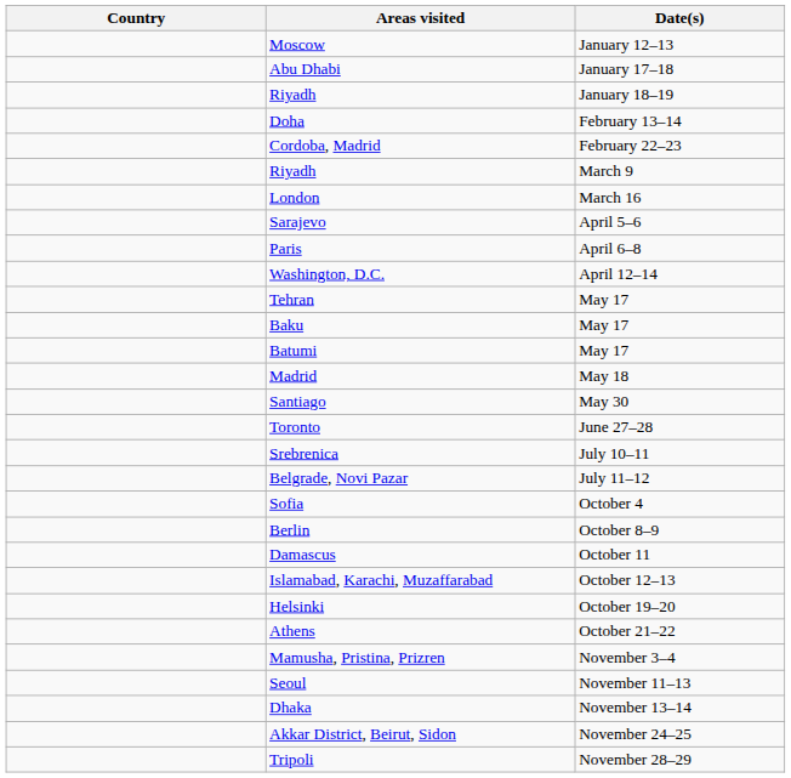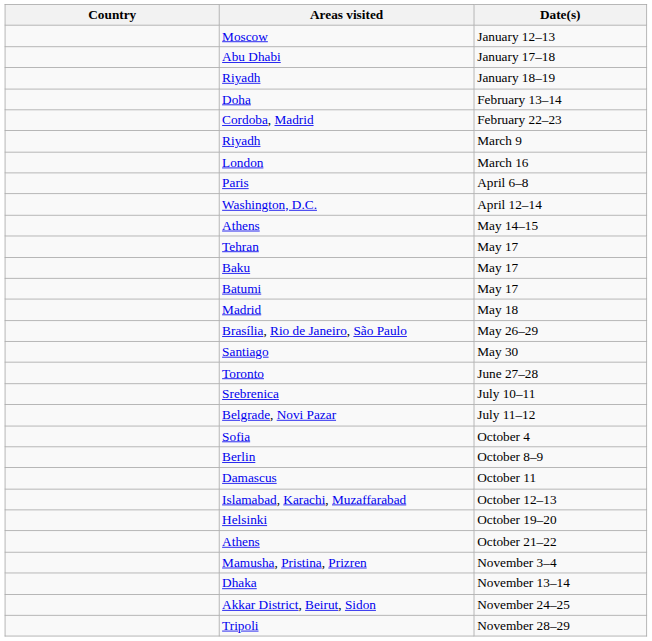 <table class="wikitable" style="margin: 1em auto 1em auto">
 <tr>
 <th width=250>Country</th>
 <th width=300>Areas visited</th>
 <th width=200>Date(s)</th>
 </tr>
 <tr>
 <td></td>
 <td><a href='#'>Moscow</a></td>
 <td>January 12–13</td>
 </tr>
 <tr>
 <td></td>
 <td><a href='#'>Abu Dhabi</a></td>
 <td>January 17–18</td>
 </tr>
 <tr>
 <td></td>
 <td><a href='#'>Riyadh</a></td>
 <td>January 18–19</td>
 </tr>
 <tr>
 <td></td>
 <td><a href='#'>Doha</a></td>
 <td>February 13–14</td>
 </tr>
 <tr>
 <td></td>
 <td><a href='#'>Cordoba</a>, <a href='#'>Madrid</a></td>
 <td>February 22–23</td>
 </tr>
 <tr>
 <td></td>
 <td><a href='#'>Riyadh</a></td>
 <td>March 9</td>
 </tr>
 <tr>
 <td></td>
 <td><a href='#'>London</a></td>
 <td>March 16</td>
 </tr>
 <tr>
 <td></td>
-<td><a href='#'>Sarajevo</a></td>
-<td>April 5–6</td>
-</tr>
-<tr>
-<td></td>
 <td><a href='#'>Paris</a></td>
 <td>April 6–8</td>
 </tr>
 <tr>
 <td></td>
 <td><a href='#'>Washington, D.C.</a></td>
 <td>April 12–14</td>
+</tr>
+<tr>
+<td></td>
+<td><a href='#'>Athens</a></td>
+<td>May 14–15</td>
 </tr>
 <tr>
 <td></td>
 <td><a href='#'>Tehran</a></td>
 <td>May 17</td>
 </tr>
 <tr>
 <td></td>
 <td><a href='#'>Baku</a></td>
 <td>May 17</td>
 </tr>
 <tr>
 <td></td>
 <td><a href='#'>Batumi</a></td>
 <td>May 17</td>
 </tr>
 <tr>
 <td></td>
 <td><a href='#'>Madrid</a></td>
 <td>May 18</td>
+</tr>
+<tr>
+<td></td>
+<td><a href='#'>Brasília</a>, <a href='#'>Rio de Janeiro</a>, <a href='#'>São Paulo</a></td>
+<td>May 26–29</td>
 </tr>
 <tr>
 <td></td>
 <td><a href='#'>Santiago</a></td>
 <td>May 30</td>
 </tr>
 <tr>
 <td></td>
 <td><a href='#'>Toronto</a></td>
 <td>June 27–28</td>
 </tr>
 <tr>
 <td></td>
 <td><a href='#'>Srebrenica</a></td>
 <td>July 10–11</td>
 </tr>
 <tr>
 <td></td>
 <td><a href='#'>Belgrade</a>, <a href='#'>Novi Pazar</a></td>
 <td>July 11–12</td>
 </tr>
 <tr>
 <td></td>
 <td><a href='#'>Sofia</a></td>
 <td>October 4</td>
 </tr>
 <tr>
 <td></td>
 <td><a href='#'>Berlin</a></td>
 <td>October 8–9</td>
 </tr>
 <tr>
 <td></td>
 <td><a href='#'>Damascus</a></td>
 <td>October 11</td>
 </tr>
 <tr>
 <td></td>
 <td><a href='#'>Islamabad</a>, <a href='#'>Karachi</a>, <a href='#'>Muzaffarabad</a></td>
 <td>October 12–13</td>
 </tr>
 <tr>
 <td></td>
 <td><a href='#'>Helsinki</a></td>
 <td>October 19–20</td>
 </tr>
 <tr>
 <td></td>
 <td><a href='#'>Athens</a></td>
 <td>October 21–22</td>
 </tr>
 <tr>
 <td></td>
 <td><a href='#'>Mamusha</a>, <a href='#'>Pristina</a>, <a href='#'>Prizren</a></td>
 <td>November 3–4</td>
 </tr>
 <tr>
 <td></td>
-<td><a href='#'>Seoul</a></td>
-<td>November 11–13</td>
-</tr>
-<tr>
-<td></td>
 <td><a href='#'>Dhaka</a></td>
 <td>November 13–14</td>
 </tr>
 <tr>
 <td></td>
 <td><a href='#'>Akkar District</a>, <a href='#'>Beirut</a>, <a href='#'>Sidon</a></td>
 <td>November 24–25</td>
 </tr>
 <tr>
 <td></td>
 <td><a href='#'>Tripoli</a></td>
 <td>November 28–29</td>
 </tr>
 </table>
